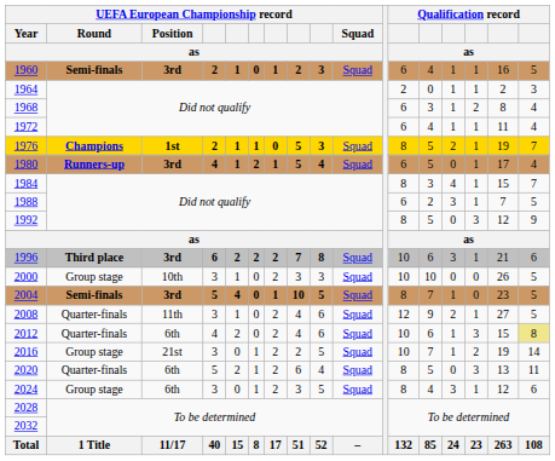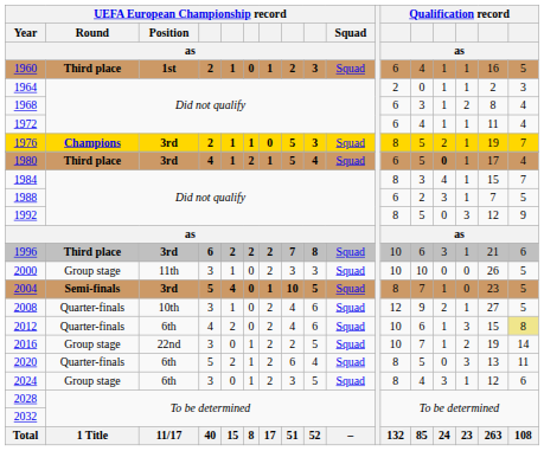 <table class="wikitable" style="text-align: center;">
 <tr>
 <th colspan=10><a href='#'>UEFA European Championship</a> record</th>
 <th style="width:1%;" rowspan=25></th>
 <th colspan=6><a href='#'>Qualification</a> record</th>
 </tr>
 <tr>
 <th>Year</th>
 <th>Round</th>
 <th>Position</th>
 <th></th>
 <th></th>
 <th></th>
 <th></th>
 <th></th>
 <th></th>
 <th>Squad</th>
 <th></th>
 <th></th>
 <th></th>
 <th></th>
 <th></th>
 <th></th>
 </tr>
 <tr>
 <th colspan=10>as </th>
 <th colspan=6>as </th>
 </tr>
 <tr bgcolor=#cc9966>
 <td> <a href='#'>1960</a></td>
-<td><strong>Semi-finals</strong></td>
-<td><strong>3rd</strong></td>
+<td><strong>Third place</strong></td>
+<td><strong>1st</strong></td>
 <td><strong>2</strong></td>
 <td><strong>1</strong></td>
 <td><strong>0</strong></td>
 <td><strong>1</strong></td>
 <td><strong>2</strong></td>
 <td><strong>3</strong></td>
 <td><a href='#'>Squad</a></td>
 <td>6</td>
 <td>4</td>
 <td>1</td>
 <td>1</td>
 <td>16</td>
 <td>5</td>
 </tr>
 <tr>
 <td> <a href='#'>1964</a></td>
 <td rowspan=3 colspan=9><em>Did not qualify</em></td>
 <td>2</td>
 <td>0</td>
 <td>1</td>
 <td>1</td>
 <td>2</td>
 <td>3</td>
 </tr>
 <tr>
 <td> <a href='#'>1968</a></td>
 <td>6</td>
 <td>3</td>
 <td>1</td>
 <td>2</td>
 <td>8</td>
 <td>4</td>
 </tr>
 <tr>
 <td> <a href='#'>1972</a></td>
 <td>6</td>
 <td>4</td>
 <td>1</td>
 <td>1</td>
 <td>11</td>
 <td>4</td>
 </tr>
 <tr bgcolor=Gold>
 <td> <a href='#'>1976</a></td>
 <td><strong><a href='#'>Champions</a></strong></td>
-<td><strong>1st</strong></td>
+<td><strong>3rd</strong></td>
 <td><strong>2</strong></td>
 <td><strong>1</strong></td>
 <td><strong>1</strong></td>
 <td><strong>0</strong></td>
 <td><strong>5</strong></td>
 <td><strong>3</strong></td>
 <td><a href='#'>Squad</a></td>
 <td>8</td>
 <td>5</td>
 <td>2</td>
 <td>1</td>
 <td>19</td>
 <td>7</td>
 </tr>
 <tr>
 </tr>
 <tr bgcolor=#cc9966>
 <td> <a href='#'>1980</a></td>
-<td><strong><a href='#'>Runners-up</a></strong></td>
+<td><strong>Third place</strong></td>
 <td><strong>3rd</strong></td>
 <td><strong>4</strong></td>
 <td><strong>1</strong></td>
 <td><strong>2</strong></td>
 <td><strong>1</strong></td>
 <td><strong>5</strong></td>
 <td><strong>4</strong></td>
 <td><a href='#'>Squad</a></td>
 <td>6</td>
 <td>5</td>
-<td>0</td>
+<td><strong>0</strong></td>
 <td>1</td>
 <td>17</td>
 <td>4</td>
 </tr>
 <tr>
 <td> <a href='#'>1984</a></td>
 <td rowspan=3 colspan=9><em>Did not qualify</em></td>
 <td>8</td>
 <td>3</td>
 <td>4</td>
 <td>1</td>
 <td>15</td>
 <td>7</td>
 </tr>
 <tr>
 <td> <a href='#'>1988</a></td>
 <td>6</td>
 <td>2</td>
 <td>3</td>
 <td>1</td>
 <td>7</td>
 <td>5</td>
 </tr>
 <tr>
 <td> <a href='#'>1992</a></td>
 <td>8</td>
 <td>5</td>
 <td>0</td>
 <td>3</td>
 <td>12</td>
 <td>9</td>
 </tr>
 <tr>
 <th colspan=10>as </th>
 <th colspan=6>as </th>
 </tr>
 <tr style="background:Silver;">
 <td> <a href='#'>1996</a></td>
 <td><strong>Third place</strong></td>
 <td><strong>3rd</strong></td>
 <td><strong>6</strong></td>
 <td><strong>2</strong></td>
 <td><strong>2</strong></td>
 <td><strong>2</strong></td>
 <td><strong>7</strong></td>
 <td><strong>8</strong></td>
 <td><a href='#'>Squad</a></td>
 <td>10</td>
 <td>6</td>
 <td>3</td>
 <td>1</td>
 <td>21</td>
 <td>6</td>
 </tr>
 <tr>
 <td>  <a href='#'>2000</a></td>
 <td>Group stage</td>
-<td>10th</td>
+<td>11th</td>
 <td>3</td>
 <td>1</td>
 <td>0</td>
 <td>2</td>
 <td>3</td>
 <td>3</td>
 <td><a href='#'>Squad</a></td>
 <td>10</td>
 <td>10</td>
 <td>0</td>
 <td>0</td>
 <td>26</td>
 <td>5</td>
 </tr>
 <tr style="background:#c96;">
 <td> <a href='#'>2004</a></td>
 <td><strong>Semi-finals</strong></td>
 <td><strong>3rd</strong></td>
 <td><strong>5</strong></td>
 <td><strong>4</strong></td>
 <td><strong>0</strong></td>
 <td><strong>1</strong></td>
 <td><strong>10</strong></td>
 <td><strong>5</strong></td>
 <td><a href='#'>Squad</a></td>
 <td>8</td>
 <td>7</td>
 <td>1</td>
 <td>0</td>
 <td>23</td>
 <td>5</td>
 </tr>
 <tr>
 <td>  <a href='#'>2008</a></td>
 <td>Quarter-finals</td>
-<td>11th</td>
+<td>10th</td>
 <td>3</td>
 <td>1</td>
 <td>0</td>
 <td>2</td>
 <td>4</td>
 <td>6</td>
 <td><a href='#'>Squad</a></td>
 <td>12</td>
 <td>9</td>
 <td>2</td>
 <td>1</td>
 <td>27</td>
 <td>5</td>
 </tr>
 <tr>
 <td>  <a href='#'>2012</a></td>
 <td>Quarter-finals</td>
 <td>6th</td>
 <td>4</td>
 <td>2</td>
 <td>0</td>
 <td>2</td>
 <td>4</td>
 <td>6</td>
 <td><a href='#'>Squad</a></td>
 <td>10</td>
 <td>6</td>
 <td>1</td>
 <td>3</td>
 <td>15</td>
 <td style="background: khaki;">8</td>
 </tr>
 <tr>
 <td> <a href='#'>2016</a></td>
 <td>Group stage</td>
-<td>21st</td>
+<td>22nd</td>
 <td>3</td>
 <td>0</td>
 <td>1</td>
 <td>2</td>
 <td>2</td>
 <td>5</td>
 <td><a href='#'>Squad</a></td>
 <td>10</td>
 <td>7</td>
 <td>1</td>
 <td>2</td>
 <td>19</td>
 <td>14</td>
 </tr>
 <tr>
 <td> <a href='#'>2020</a></td>
 <td>Quarter-finals</td>
 <td>6th</td>
 <td>5</td>
 <td>2</td>
 <td>1</td>
 <td>2</td>
 <td>6</td>
 <td>4</td>
 <td><a href='#'>Squad</a></td>
 <td>8</td>
 <td>5</td>
 <td>0</td>
 <td>3</td>
 <td>13</td>
 <td>11</td>
 </tr>
 <tr>
 <td> <a href='#'>2024</a></td>
 <td>Group stage</td>
 <td>6th</td>
 <td>3</td>
 <td>0</td>
 <td>1</td>
 <td>2</td>
 <td>3</td>
 <td>5</td>
 <td><a href='#'>Squad</a></td>
 <td>8</td>
 <td>4</td>
 <td>3</td>
 <td>1</td>
 <td>12</td>
 <td>6</td>
 </tr>
 <tr>
 <td>  <a href='#'>2028</a></td>
 <td colspan=9 rowspan=2><em>To be determined</em></td>
 <td colspan=6 rowspan=2><em>To be determined</em></td>
 </tr>
 <tr>
 <td>  <a href='#'>2032</a></td>
 </tr>
 <tr>
 <th>Total</th>
 <th>1 Title</th>
 <th>11/17</th>
 <th>40</th>
 <th>15</th>
 <th>8</th>
 <th>17</th>
 <th>51</th>
 <th>52</th>
 <th>–</th>
 <th>132</th>
 <th>85</th>
 <th>24</th>
 <th>23</th>
 <th>263</th>
 <th>108</th>
 </tr>
 </table>
